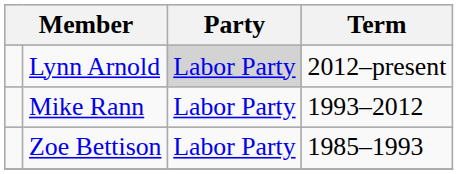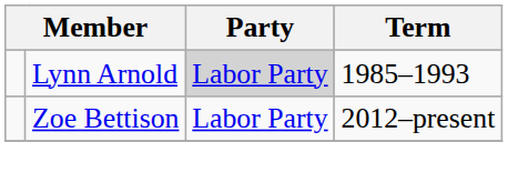 <table class="wikitable">
 <tr>
 <th colspan="2">Member</th>
 <th>Party</th>
 <th>Term</th>
 </tr>
 <tr>
 <td> </td>
 <td><a href='#'>Lynn Arnold</a></td>
 <td style="background: lightgrey;"><a href='#'>Labor Party</a></td>
-<td>2012–present</td>
-</tr>
-<tr>
-<td> </td>
-<td><a href='#'>Mike Rann</a></td>
-<td><a href='#'>Labor Party</a></td>
-<td>1993–2012</td>
+<td>1985–1993</td>
 </tr>
 <tr>
 <td> </td>
 <td><a href='#'>Zoe Bettison</a></td>
 <td><a href='#'>Labor Party</a></td>
-<td>1985–1993</td>
+<td>2012–present</td>
 </tr>
 <tr>
 </tr>
 </table>
